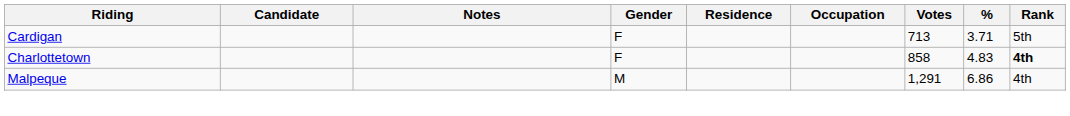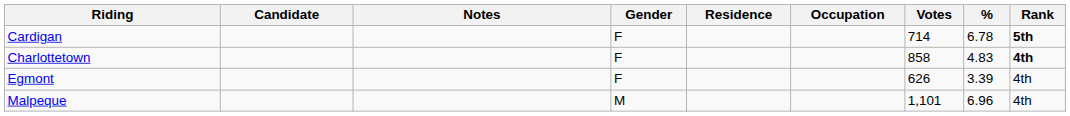 <table class="wikitable sortable" width="100%">
 <tr>
 <th width="250">Riding<br></th>
 <th width="150">Candidate</th>
 <th width="300">Notes</th>
 <th>Gender</th>
 <th>Residence</th>
 <th>Occupation</th>
 <th>Votes</th>
 <th>%</th>
 <th>Rank</th>
 </tr>
 <tr>
 <td><a href='#'>Cardigan</a></td>
 <td></td>
 <td></td>
 <td>F</td>
 <td></td>
 <td></td>
-<td>713</td>
-<td>3.71</td>
-<td>5th</td>
+<td>714</td>
+<td>6.78</td>
+<td><strong>5th</strong></td>
 </tr>
 <tr>
 <td><a href='#'>Charlottetown</a></td>
 <td></td>
 <td></td>
 <td>F</td>
 <td></td>
 <td></td>
 <td>858</td>
 <td>4.83</td>
 <td><strong>4th</strong></td>
 </tr>
 <tr>
+<td><a href='#'>Egmont</a></td>
+<td></td>
+<td></td>
+<td>F</td>
+<td></td>
+<td></td>
+<td>626</td>
+<td>3.39</td>
+<td>4th</td>
+</tr>
+<tr>
 <td><a href='#'>Malpeque</a></td>
 <td></td>
 <td></td>
 <td>M</td>
 <td></td>
 <td></td>
-<td>1,291</td>
-<td>6.86</td>
+<td>1,101</td>
+<td>6.96</td>
 <td>4th</td>
 </tr>
 </table>
